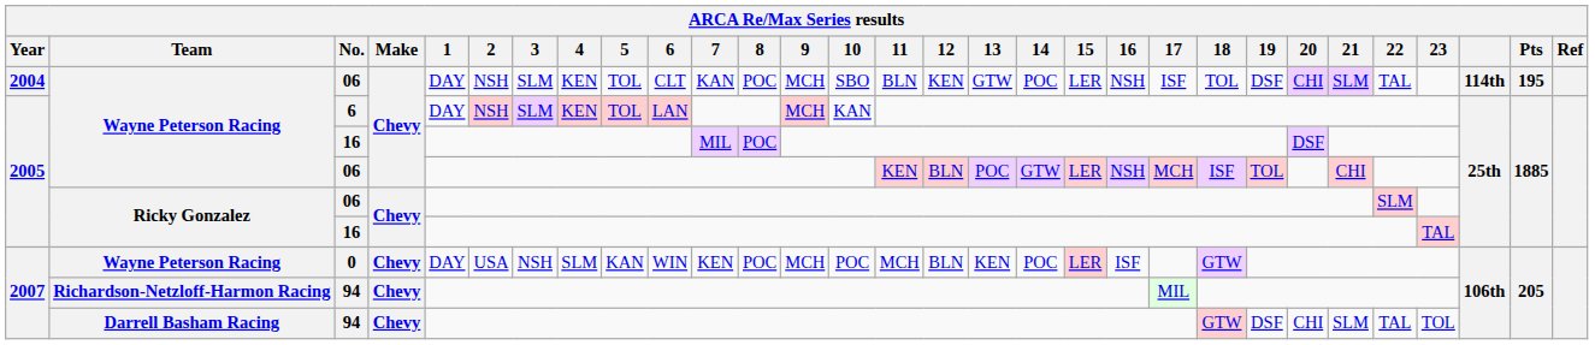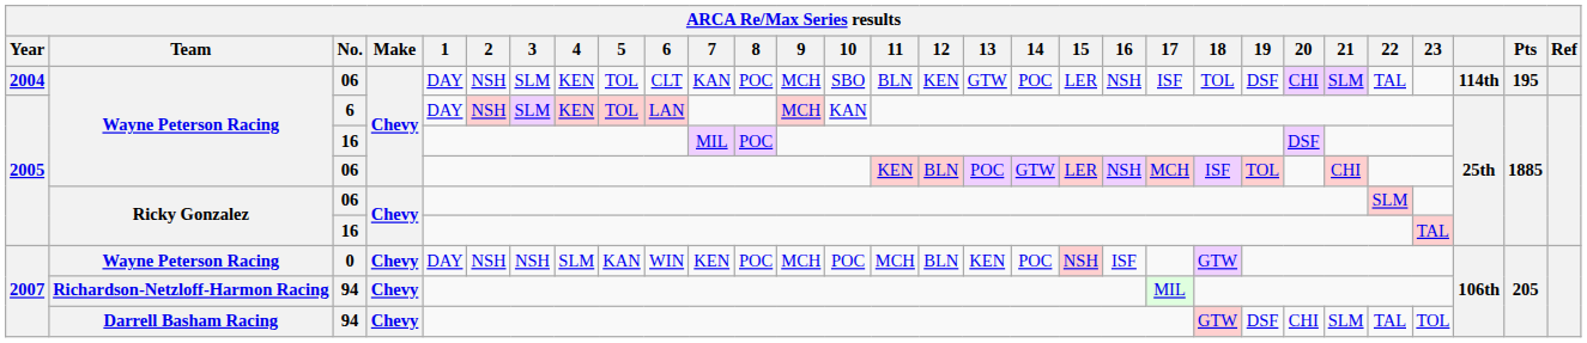 <table class="wikitable" style="text-align:center; font-size:75%">
 <tr>
 <th colspan=30><a href='#'>ARCA Re/Max Series</a> results</th>
 </tr>
 <tr>
 <th>Year</th>
 <th>Team</th>
 <th>No.</th>
 <th>Make</th>
 <th>1</th>
 <th>2</th>
 <th>3</th>
 <th>4</th>
 <th>5</th>
 <th>6</th>
 <th>7</th>
 <th>8</th>
 <th>9</th>
 <th>10</th>
 <th>11</th>
 <th>12</th>
 <th>13</th>
 <th>14</th>
 <th>15</th>
 <th>16</th>
 <th>17</th>
 <th>18</th>
 <th>19</th>
 <th>20</th>
 <th>21</th>
 <th>22</th>
 <th>23</th>
 <th></th>
 <th>Pts</th>
 <th>Ref</th>
 </tr>
 <tr>
 <th><a href='#'>2004</a></th>
 <th rowspan=4><a href='#'>Wayne Peterson Racing</a></th>
 <th>06</th>
 <th rowspan=4><a href='#'>Chevy</a></th>
 <td><a href='#'>DAY</a></td>
 <td><a href='#'>NSH</a></td>
 <td><a href='#'>SLM</a></td>
 <td><a href='#'>KEN</a></td>
 <td><a href='#'>TOL</a></td>
 <td><a href='#'>CLT</a></td>
 <td><a href='#'>KAN</a></td>
 <td><a href='#'>POC</a></td>
 <td><a href='#'>MCH</a></td>
 <td><a href='#'>SBO</a></td>
 <td><a href='#'>BLN</a></td>
 <td><a href='#'>KEN</a></td>
 <td><a href='#'>GTW</a></td>
 <td><a href='#'>POC</a></td>
 <td><a href='#'>LER</a></td>
 <td><a href='#'>NSH</a></td>
 <td><a href='#'>ISF</a></td>
 <td><a href='#'>TOL</a></td>
 <td><a href='#'>DSF</a></td>
 <td style="background:#EFCFFF;"><a href='#'>CHI</a><br></td>
 <td style="background:#EFCFFF;"><a href='#'>SLM</a><br></td>
 <td><a href='#'>TAL</a></td>
 <td></td>
 <th>114th</th>
 <th>195</th>
 <th></th>
 </tr>
 <tr>
 <th rowspan=5><a href='#'>2005</a></th>
 <th>6</th>
 <td><a href='#'>DAY</a></td>
 <td style="background:#FFCFCF;"><a href='#'>NSH</a><br></td>
 <td style="background:#EFCFFF;"><a href='#'>SLM</a><br></td>
 <td style="background:#FFCFCF;"><a href='#'>KEN</a><br></td>
 <td style="background:#FFCFCF;"><a href='#'>TOL</a><br></td>
 <td style="background:#FFCFCF;"><a href='#'>LAN</a><br></td>
 <td colspan=2></td>
 <td style="background:#FFCFCF;"><a href='#'>MCH</a><br></td>
 <td><a href='#'>KAN</a></td>
 <td colspan=13></td>
 <th rowspan=5>25th</th>
 <th rowspan=5>1885</th>
 <th rowspan=5></th>
 </tr>
 <tr>
 <th>16</th>
 <td colspan=6></td>
 <td style="background:#EFCFFF;"><a href='#'>MIL</a><br></td>
 <td style="background:#EFCFFF;"><a href='#'>POC</a><br></td>
 <td colspan=11></td>
 <td style="background:#EFCFFF;"><a href='#'>DSF</a><br></td>
 <td colspan=3></td>
 </tr>
 <tr>
 <th>06</th>
 <td colspan=10></td>
 <td style="background:#FFCFCF;"><a href='#'>KEN</a><br></td>
 <td style="background:#FFCFCF;"><a href='#'>BLN</a><br></td>
 <td style="background:#EFCFFF;"><a href='#'>POC</a><br></td>
 <td style="background:#EFCFFF;"><a href='#'>GTW</a><br></td>
 <td style="background:#FFCFCF;"><a href='#'>LER</a><br></td>
 <td style="background:#EFCFFF;"><a href='#'>NSH</a><br></td>
 <td style="background:#FFCFCF;"><a href='#'>MCH</a><br></td>
 <td style="background:#EFCFFF;"><a href='#'>ISF</a><br></td>
 <td style="background:#FFCFCF;"><a href='#'>TOL</a><br></td>
 <td></td>
 <td style="background:#FFCFCF;"><a href='#'>CHI</a><br></td>
 <td colspan=2></td>
 </tr>
 <tr>
 <th rowspan=2>Ricky Gonzalez</th>
 <th>06</th>
 <th rowspan=2><a href='#'>Chevy</a></th>
 <td colspan=21></td>
 <td style="background:#FFCFCF;"><a href='#'>SLM</a><br></td>
 <td></td>
 </tr>
 <tr>
 <th>16</th>
 <td colspan=22></td>
 <td style="background:#FFCFCF;"><a href='#'>TAL</a><br></td>
 </tr>
 <tr>
 <th rowspan=3><a href='#'>2007</a></th>
 <th><a href='#'>Wayne Peterson Racing</a></th>
 <th>0</th>
 <th><a href='#'>Chevy</a></th>
 <td><a href='#'>DAY</a></td>
-<td><a href='#'>USA</a></td>
+<td><a href='#'>NSH</a></td>
 <td><a href='#'>NSH</a></td>
 <td><a href='#'>SLM</a></td>
 <td><a href='#'>KAN</a></td>
 <td><a href='#'>WIN</a></td>
 <td><a href='#'>KEN</a></td>
 <td><a href='#'>POC</a></td>
 <td><a href='#'>MCH</a></td>
 <td><a href='#'>POC</a></td>
 <td><a href='#'>MCH</a></td>
 <td><a href='#'>BLN</a></td>
 <td><a href='#'>KEN</a></td>
 <td><a href='#'>POC</a></td>
-<td style="background:#FFCFCF;"><a href='#'>LER</a><br></td>
+<td style="background:#FFCFCF;"><a href='#'>NSH</a><br></td>
 <td><a href='#'>ISF</a></td>
 <td></td>
 <td style="background:#EFCFFF;"><a href='#'>GTW</a><br></td>
 <td colspan=5></td>
 <th rowspan=3>106th</th>
 <th rowspan=3>205</th>
 <th rowspan=3></th>
 </tr>
 <tr>
 <th><a href='#'>Richardson-Netzloff-Harmon Racing</a></th>
 <th>94</th>
 <th><a href='#'>Chevy</a></th>
 <td colspan=16></td>
 <td style="background:#DFFFDF;"><a href='#'>MIL</a><br></td>
 <td colspan=6></td>
 </tr>
 <tr>
 <th><a href='#'>Darrell Basham Racing</a></th>
 <th>94</th>
 <th><a href='#'>Chevy</a></th>
 <td colspan=17></td>
 <td style="background:#FFCFCF;"><a href='#'>GTW</a><br></td>
 <td><a href='#'>DSF</a></td>
 <td><a href='#'>CHI</a></td>
 <td><a href='#'>SLM</a></td>
 <td><a href='#'>TAL</a></td>
 <td><a href='#'>TOL</a></td>
 </tr>
 </table>
